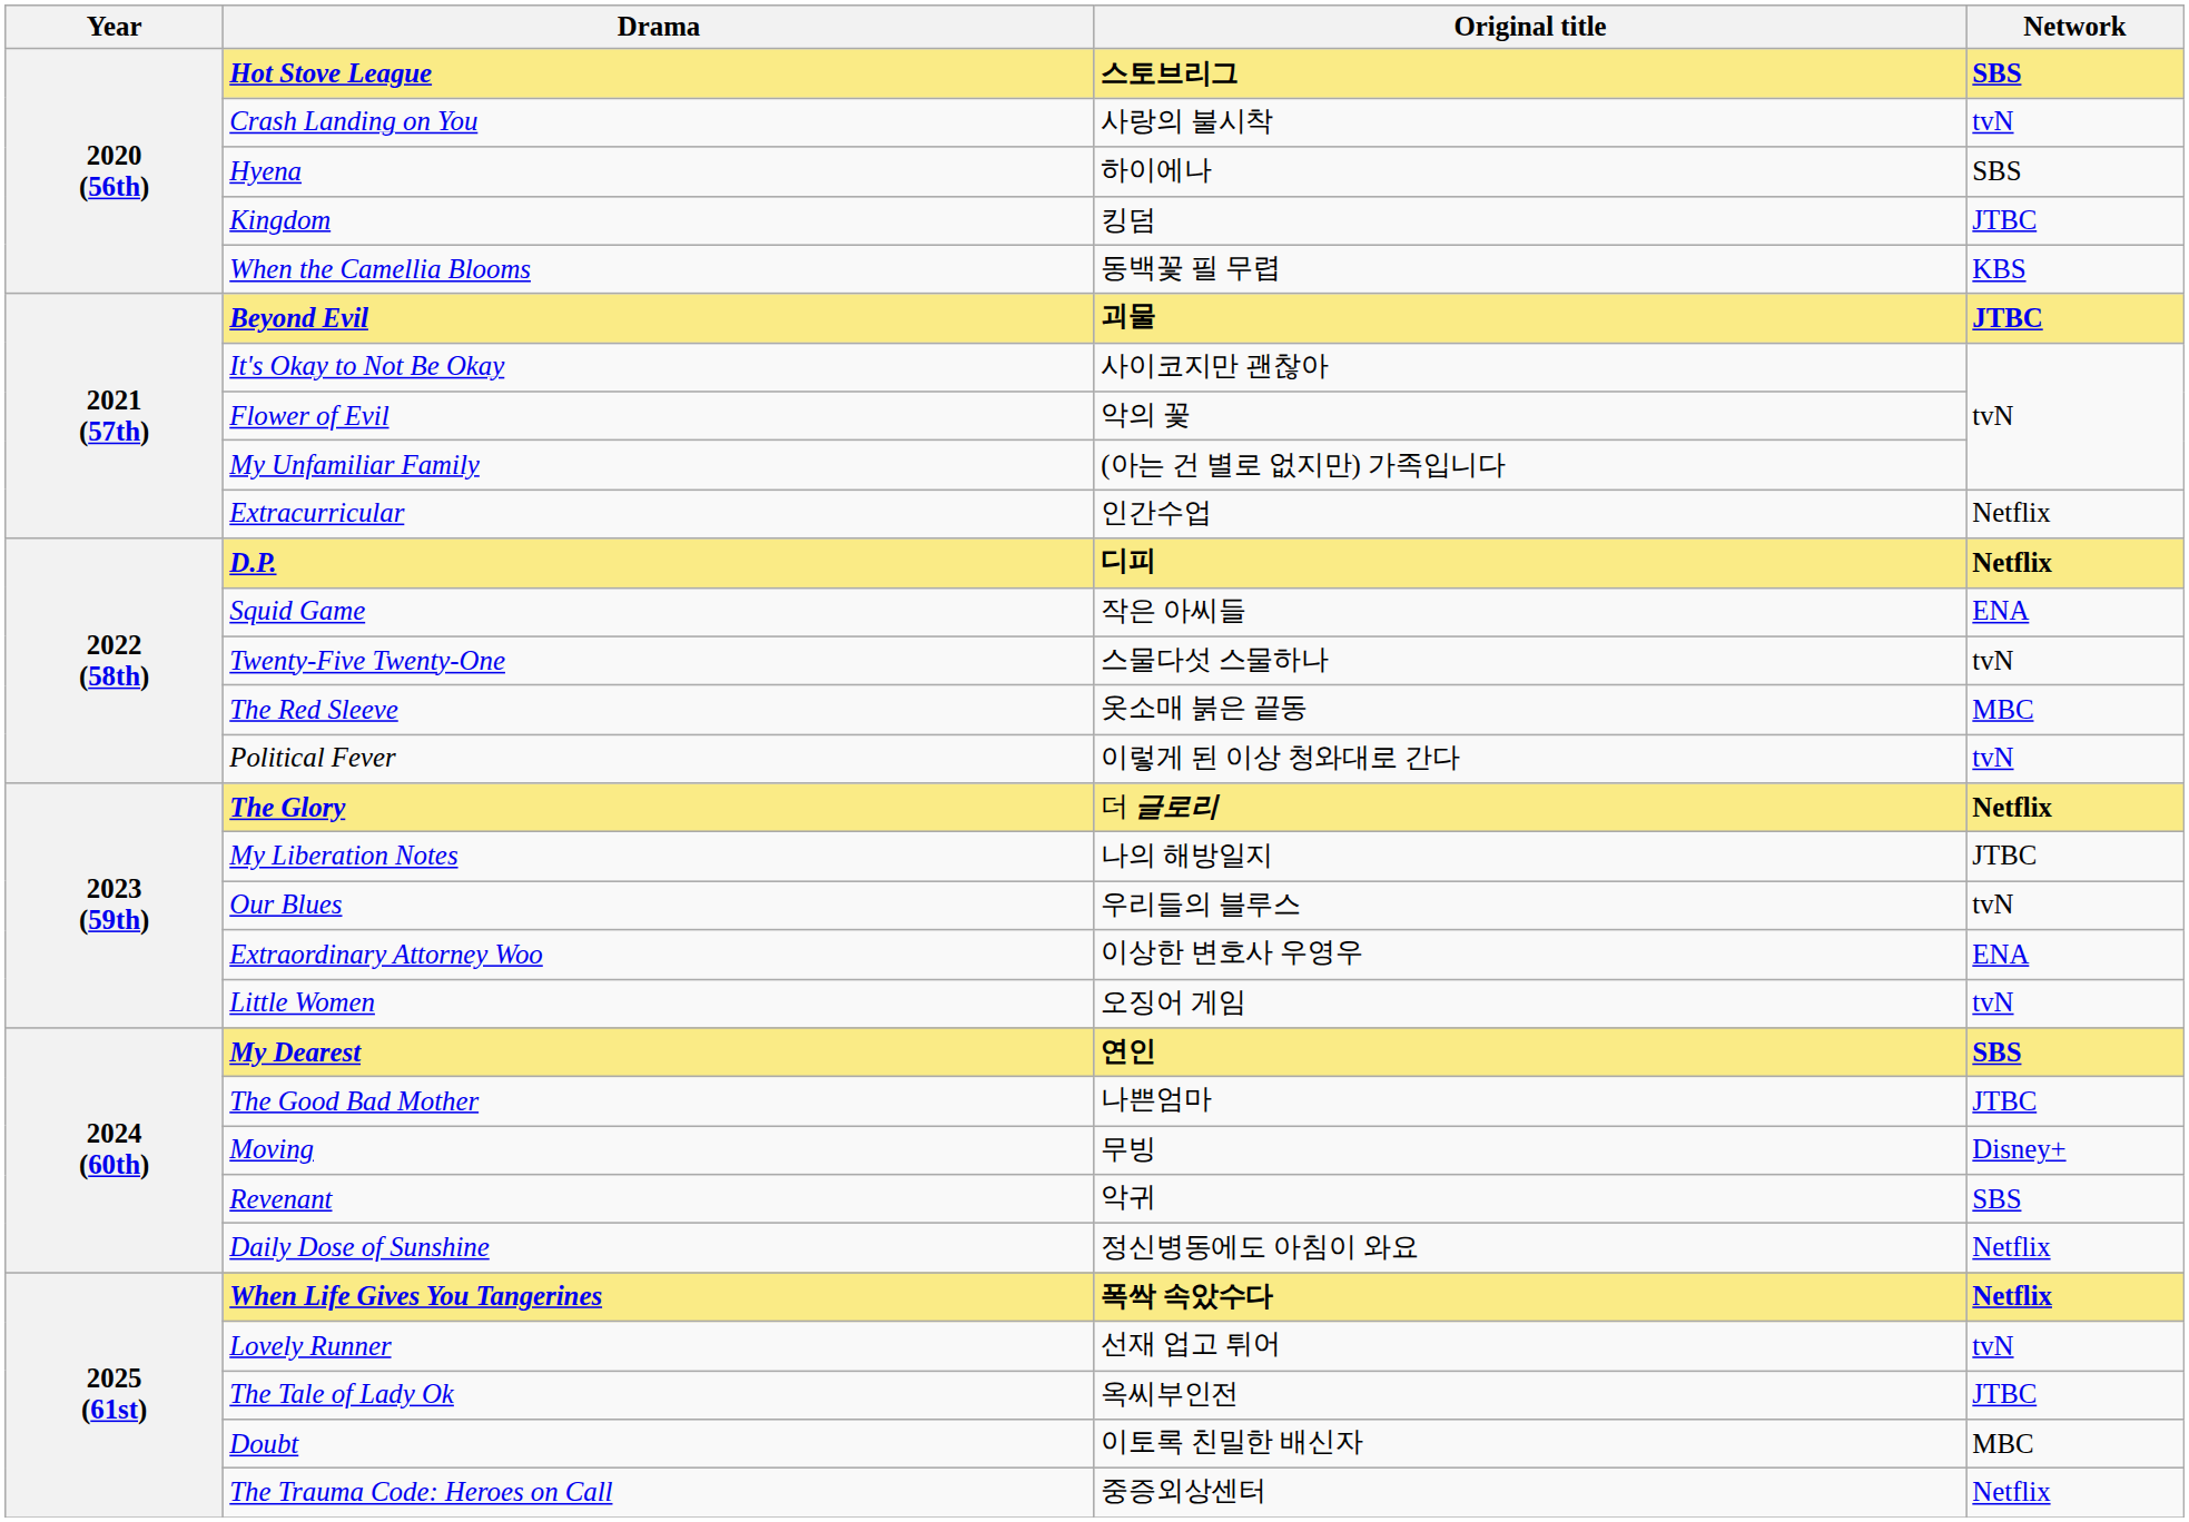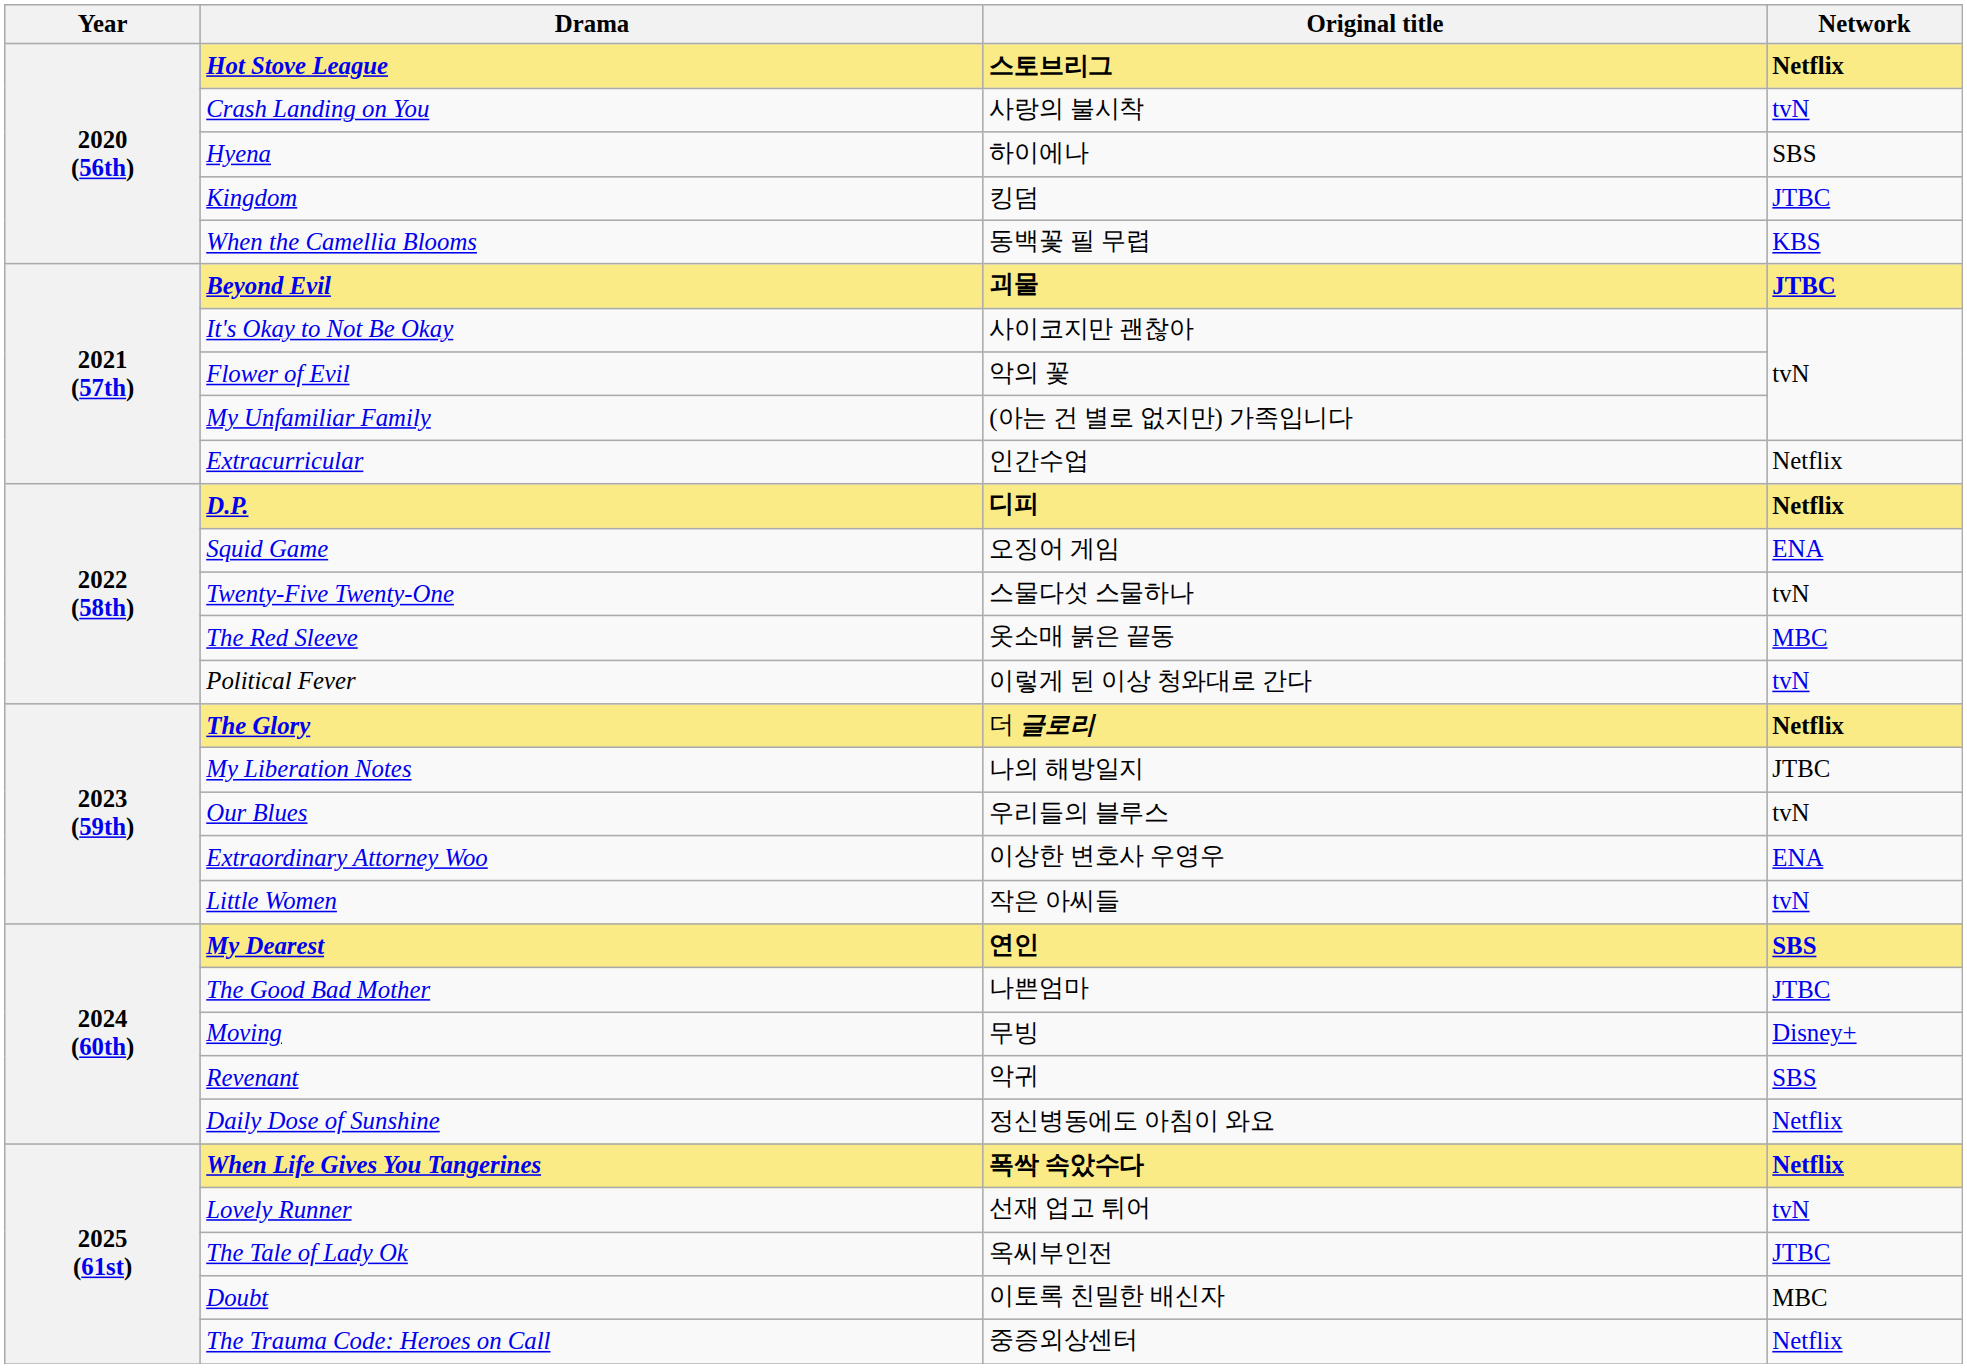 <table class="wikitable" width="100%">
 <tr>
 <th style="width:10%;">Year</th>
 <th style="width:40%;">Drama</th>
 <th style="width:40%;">Original title</th>
 <th style="width:10%;">Network</th>
 </tr>
 <tr>
 <th rowspan="5">2020<br>(<a href='#'>56th</a>)</th>
 <td style="background:#FAEB86;"><strong><em><a href='#'>Hot Stove League</a> </em></strong></td>
 <td style="background:#FAEB86;"><strong>스토브리그</strong></td>
-<td style="background:#FAEB86;"><strong><a href='#'>SBS</a></strong></td>
+<td style="background:#FAEB86;"><strong>Netflix</strong></td>
 </tr>
 <tr>
 <td><em><a href='#'>Crash Landing on You</a></em></td>
 <td>사랑의 불시착</td>
 <td><a href='#'>tvN</a></td>
 </tr>
 <tr>
 <td><em><a href='#'>Hyena</a></em></td>
 <td>하이에나</td>
 <td>SBS</td>
 </tr>
 <tr>
 <td><em><a href='#'>Kingdom</a></em></td>
 <td>킹덤</td>
 <td><a href='#'>JTBC</a></td>
 </tr>
 <tr>
 <td><em><a href='#'>When the Camellia Blooms</a></em></td>
 <td>동백꽃 필 무렵</td>
 <td><a href='#'>KBS</a></td>
 </tr>
 <tr>
 <th rowspan="5">2021<br>(<a href='#'>57th</a>)</th>
 <td style="background:#FAEB86;"><strong><em><a href='#'>Beyond Evil</a> </em></strong></td>
 <td style="background:#FAEB86;"><strong>괴물</strong></td>
 <td style="background:#FAEB86;"><strong><a href='#'>JTBC</a></strong></td>
 </tr>
 <tr>
 <td><em><a href='#'>It's Okay to Not Be Okay</a></em></td>
 <td>사이코지만 괜찮아</td>
 <td rowspan="3">tvN</td>
 </tr>
 <tr>
 <td><em><a href='#'>Flower of Evil</a></em></td>
 <td>악의 꽃</td>
 </tr>
 <tr>
 <td><em><a href='#'>My Unfamiliar Family</a></em></td>
 <td>(아는 건 별로 없지만) 가족입니다</td>
 </tr>
 <tr>
 <td><em><a href='#'>Extracurricular</a></em></td>
 <td>인간수업</td>
 <td>Netflix</td>
 </tr>
 <tr>
 <th rowspan="5">2022<br>(<a href='#'>58th</a>)</th>
 <td style="background:#FAEB86;"><strong><em><a href='#'>D.P.</a> </em></strong></td>
 <td style="background:#FAEB86;"><strong>디피</strong></td>
 <td style="background:#FAEB86;"><strong>Netflix</strong></td>
 </tr>
 <tr>
 <td><em><a href='#'>Squid Game</a></em></td>
-<td>작은 아씨들</td>
+<td>오징어 게임</td>
 <td><a href='#'>ENA</a></td>
 </tr>
 <tr>
 <td><em><a href='#'>Twenty-Five Twenty-One</a></em></td>
 <td>스물다섯 스물하나</td>
 <td>tvN</td>
 </tr>
 <tr>
 <td><em><a href='#'>The Red Sleeve</a></em></td>
 <td>옷소매 붉은 끝동</td>
 <td><a href='#'>MBC</a></td>
 </tr>
 <tr>
 <td><em>Political Fever</em></td>
 <td>이렇게 된 이상 청와대로 간다</td>
 <td><a href='#'>tvN</a></td>
 </tr>
 <tr>
 <th rowspan="5">2023<br>(<a href='#'>59th</a>)</th>
 <td style="background:#FAEB86;"><strong><em><a href='#'>The Glory</a> </em></strong></td>
 <td style="background:#FAEB86;">더<strong><em> 글로리</em></strong></td>
 <td style="background:#FAEB86;"><strong>Netflix</strong></td>
 </tr>
 <tr>
 <td><em><a href='#'>My Liberation Notes</a></em></td>
 <td>나의 해방일지</td>
 <td>JTBC</td>
 </tr>
 <tr>
 <td><em><a href='#'>Our Blues </a></em></td>
 <td>우리들의 블루스</td>
 <td>tvN</td>
 </tr>
 <tr>
 <td><em><a href='#'>Extraordinary Attorney Woo</a></em></td>
 <td>이상한 변호사 우영우</td>
 <td><a href='#'>ENA</a></td>
 </tr>
 <tr>
 <td><em><a href='#'>Little Women</a></em></td>
-<td>오징어 게임</td>
+<td>작은 아씨들</td>
 <td><a href='#'>tvN</a></td>
 </tr>
 <tr>
 <th rowspan="5">2024<br>(<a href='#'>60th</a>)</th>
 <td style="background:#FAEB86;"><strong><em><a href='#'>My Dearest</a><strong> </strong></em></strong></td>
 <td style="background:#FAEB86;"><strong>연인</strong></td>
 <td style="background:#FAEB86;"><strong><a href='#'>SBS</a></strong></td>
 </tr>
 <tr>
 <td><em><a href='#'>The Good Bad Mother</a></em></td>
 <td>나쁜엄마</td>
 <td><a href='#'>JTBC</a></td>
 </tr>
 <tr>
 <td><em><a href='#'>Moving</a></em></td>
 <td>무빙</td>
 <td><a href='#'>Disney+</a></td>
 </tr>
 <tr>
 <td><em><a href='#'>Revenant</a></em></td>
 <td>악귀</td>
 <td><a href='#'>SBS</a></td>
 </tr>
 <tr>
 <td><em><a href='#'>Daily Dose of Sunshine</a></em></td>
 <td>정신병동에도 아침이 와요</td>
 <td><a href='#'>Netflix</a></td>
 </tr>
 <tr>
 <th rowspan="5">2025<br>(<a href='#'>61st</a>)</th>
 <td style="background:#FAEB86;"><strong><em><a href='#'>When Life Gives You Tangerines</a><strong> </strong></em></strong></td>
 <td style="background:#FAEB86;"><strong>폭싹 속았수다</strong></td>
 <td style="background:#FAEB86;"><strong><a href='#'>Netflix</a></strong></td>
 </tr>
 <tr>
 <td><em><a href='#'>Lovely Runner</a></em></td>
 <td>선재 업고 튀어</td>
 <td><a href='#'>tvN</a></td>
 </tr>
 <tr>
 <td><em><a href='#'>The Tale of Lady Ok</a></em></td>
 <td>옥씨부인전</td>
 <td><a href='#'>JTBC</a></td>
 </tr>
 <tr>
 <td><em><a href='#'>Doubt</a></em></td>
 <td>이토록 친밀한 배신자</td>
 <td>MBC</td>
 </tr>
 <tr>
 <td><em><a href='#'>The Trauma Code: Heroes on Call</a></em></td>
 <td>중증외상센터</td>
 <td><a href='#'>Netflix</a></td>
 </tr>
 </table>
